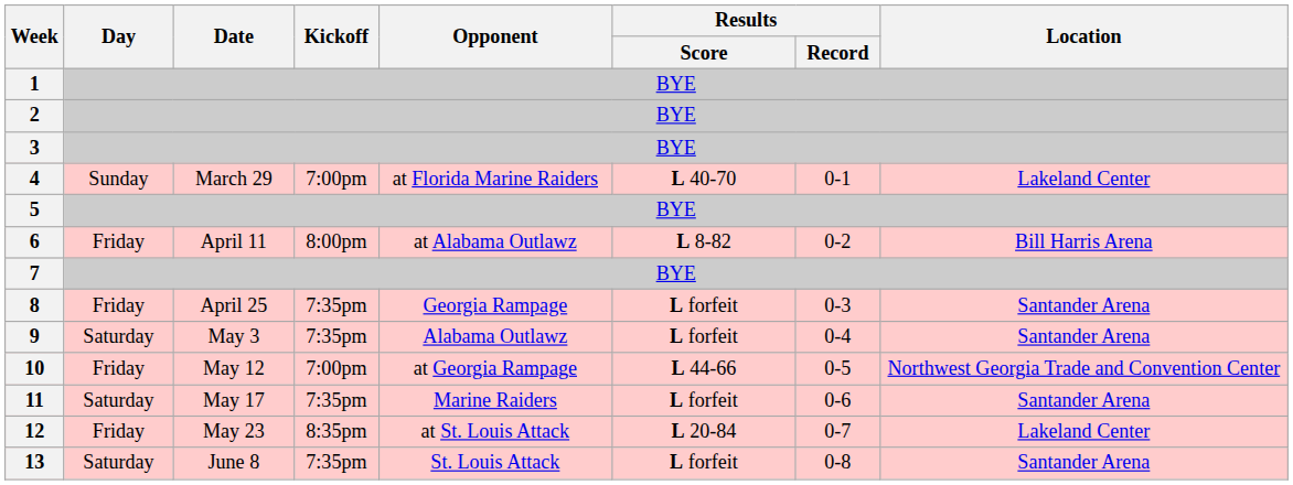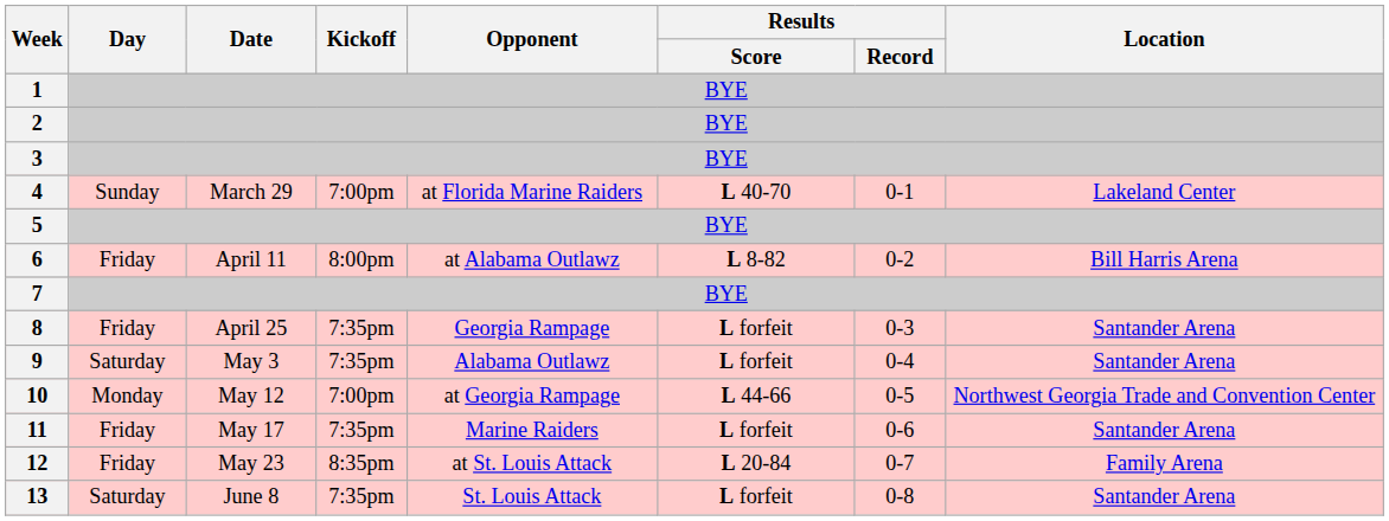 <table class="wikitable">
 <tr>
 <th rowspan="2" width="40">Week</th>
 <th rowspan="2" width="80">Day</th>
 <th rowspan="2" width="90">Date</th>
 <th rowspan="2" width="60">Kickoff</th>
 <th rowspan="2" width="180">Opponent</th>
 <th colspan="2" width="200">Results</th>
 <th rowspan="2" width="320">Location</th>
 </tr>
 <tr>
 <th width="140">Score</th>
 <th width="60">Record</th>
 </tr>
 <tr align="center" bgcolor="#CCCCCC">
 <th>1</th>
 <td colSpan=7><a href='#'>BYE</a></td>
 </tr>
 <tr align="center" bgcolor="#CCCCCC">
 <th>2</th>
 <td colSpan=7><a href='#'>BYE</a></td>
 </tr>
 <tr align="center" bgcolor="#CCCCCC">
 <th>3</th>
 <td colSpan=7><a href='#'>BYE</a></td>
 </tr>
 <tr align="center" bgcolor="#FFCCCC">
 <th>4</th>
 <td>Sunday</td>
 <td>March 29</td>
 <td>7:00pm</td>
 <td>at <a href='#'>Florida Marine Raiders</a></td>
 <td><strong>L</strong> 40-70</td>
 <td>0-1</td>
 <td><a href='#'>Lakeland Center</a></td>
 </tr>
 <tr align="center" bgcolor="#CCCCCC">
 <th>5</th>
 <td colSpan=7><a href='#'>BYE</a></td>
 </tr>
 <tr align="center" bgcolor="#FFCCCC">
 <th>6</th>
 <td>Friday</td>
 <td>April 11</td>
 <td>8:00pm</td>
 <td>at <a href='#'>Alabama Outlawz</a></td>
 <td><strong>L</strong> 8-82</td>
 <td>0-2</td>
 <td><a href='#'>Bill Harris Arena</a></td>
 </tr>
 <tr align="center" bgcolor="#CCCCCC">
 <th>7</th>
 <td colSpan=7><a href='#'>BYE</a></td>
 </tr>
 <tr align="center" bgcolor="#FFCCCC">
 <th>8</th>
 <td>Friday</td>
 <td>April 25</td>
 <td>7:35pm</td>
 <td><a href='#'>Georgia Rampage</a></td>
 <td><strong>L</strong> forfeit</td>
 <td>0-3</td>
 <td><a href='#'>Santander Arena</a></td>
 </tr>
 <tr align="center" bgcolor="#FFCCCC">
 <th>9</th>
 <td>Saturday</td>
 <td>May 3</td>
 <td>7:35pm</td>
 <td><a href='#'>Alabama Outlawz</a></td>
 <td><strong>L</strong> forfeit</td>
 <td>0-4</td>
 <td><a href='#'>Santander Arena</a></td>
 </tr>
 <tr align="center" bgcolor="#FFCCCC">
 <th>10</th>
-<td>Friday</td>
+<td>Monday</td>
 <td>May 12</td>
 <td>7:00pm</td>
 <td>at <a href='#'>Georgia Rampage</a></td>
 <td><strong>L</strong> 44-66</td>
 <td>0-5</td>
 <td><a href='#'>Northwest Georgia Trade and Convention Center</a></td>
 </tr>
 <tr align="center" bgcolor="#FFCCCC">
 <th>11</th>
-<td>Saturday</td>
+<td>Friday</td>
 <td>May 17</td>
 <td>7:35pm</td>
 <td><a href='#'>Marine Raiders</a></td>
 <td><strong>L</strong> forfeit</td>
 <td>0-6</td>
 <td><a href='#'>Santander Arena</a></td>
 </tr>
 <tr align="center" bgcolor="#FFCCCC">
 <th>12</th>
 <td>Friday</td>
 <td>May 23</td>
 <td>8:35pm</td>
 <td>at <a href='#'>St. Louis Attack</a></td>
 <td><strong>L</strong> 20-84</td>
 <td>0-7</td>
-<td><a href='#'>Lakeland Center</a></td>
+<td><a href='#'>Family Arena</a></td>
 </tr>
 <tr align="center" bgcolor="#FFCCCC">
 <th>13</th>
 <td>Saturday</td>
 <td>June 8</td>
 <td>7:35pm</td>
 <td><a href='#'>St. Louis Attack</a></td>
 <td><strong>L</strong> forfeit</td>
 <td>0-8</td>
 <td><a href='#'>Santander Arena</a></td>
 </tr>
 </table>
